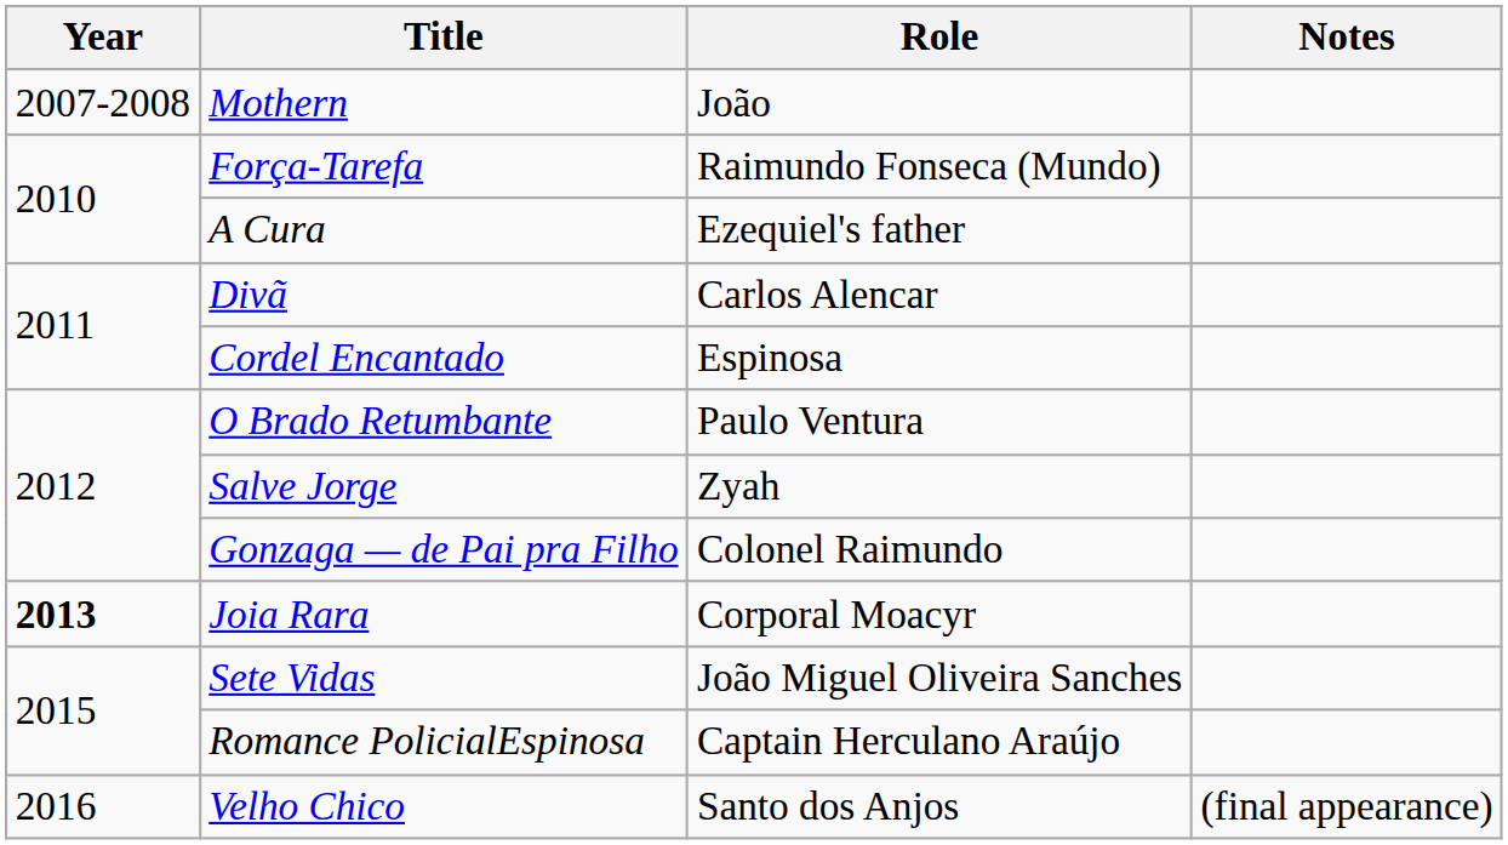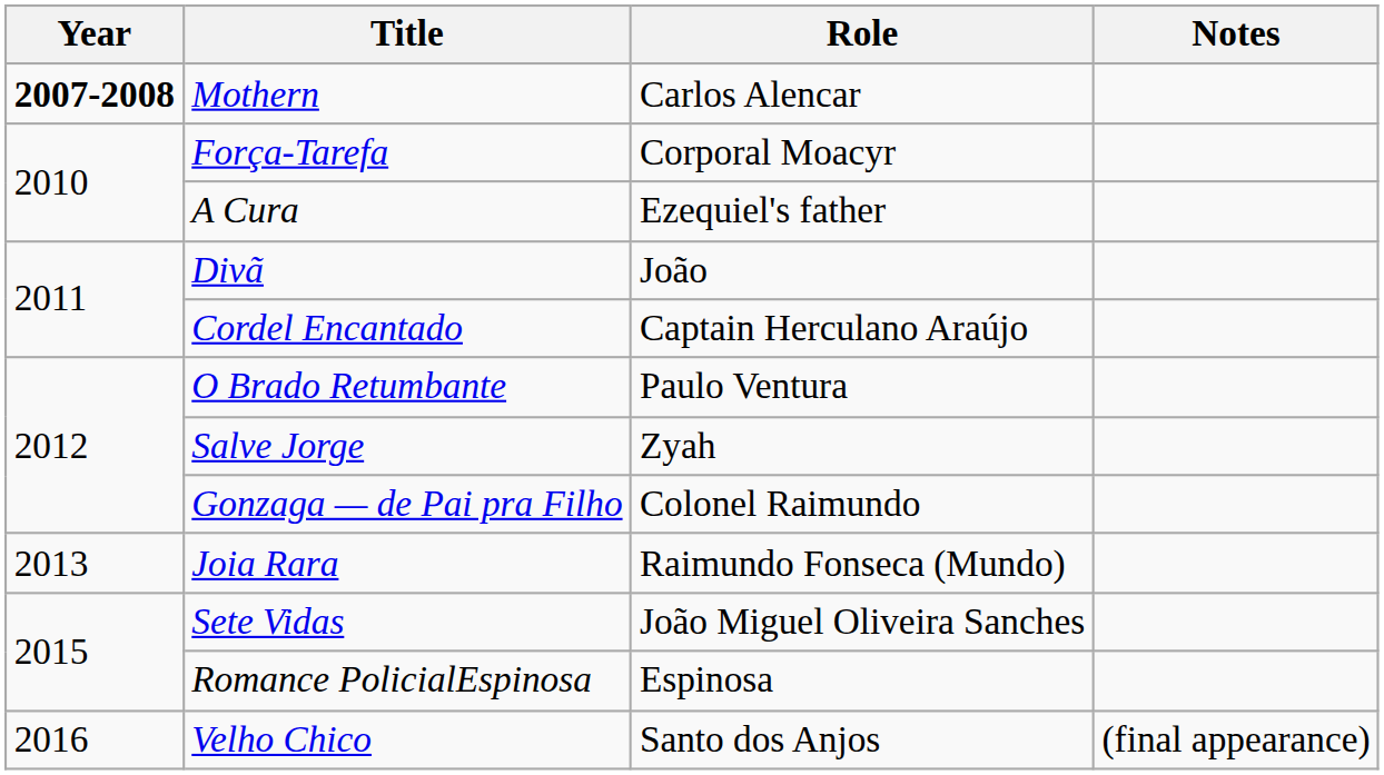 <table class="wikitable">
 <tr>
 <th>Year</th>
 <th>Title</th>
 <th>Role</th>
 <th>Notes</th>
 </tr>
 <tr>
-<td>2007-2008</td>
+<td><strong>2007-2008</strong></td>
 <td><em><a href='#'>Mothern</a></em></td>
-<td>João</td>
+<td>Carlos Alencar</td>
 <td></td>
 </tr>
 <tr>
 <td Rowspan = "2">2010</td>
 <td><em><a href='#'>Força-Tarefa</a></em></td>
-<td>Raimundo Fonseca (Mundo)</td>
+<td>Corporal Moacyr</td>
 <td></td>
 </tr>
 <tr>
 <td><em>A Cura</em></td>
 <td>Ezequiel's father</td>
 <td></td>
 </tr>
 <tr>
 <td Rowspan = "2">2011</td>
 <td><em><a href='#'>Divã</a></em></td>
-<td>Carlos Alencar</td>
+<td>João</td>
 <td></td>
 </tr>
 <tr>
 <td><em><a href='#'>Cordel Encantado</a></em></td>
-<td>Espinosa</td>
+<td>Captain Herculano Araújo</td>
 <td></td>
 </tr>
 <tr>
 <td Rowspan = "3">2012</td>
 <td><em><a href='#'>O Brado Retumbante</a></em></td>
 <td>Paulo Ventura</td>
 <td></td>
 </tr>
 <tr>
 <td><em><a href='#'>Salve Jorge</a></em></td>
 <td>Zyah</td>
 <td></td>
 </tr>
 <tr>
 <td><em><a href='#'>Gonzaga — de Pai pra Filho</a></em></td>
 <td>Colonel Raimundo</td>
 <td></td>
 </tr>
 <tr>
-<td><strong>2013</strong></td>
+<td>2013</td>
 <td><em><a href='#'>Joia Rara</a></em></td>
-<td>Corporal Moacyr</td>
+<td>Raimundo Fonseca (Mundo)</td>
 <td></td>
 </tr>
 <tr>
 <td Rowspan = 2>2015</td>
 <td><em><a href='#'>Sete Vidas</a></em></td>
 <td>João Miguel Oliveira Sanches</td>
 <td></td>
 </tr>
 <tr>
 <td><em>Romance PolicialEspinosa</em></td>
-<td>Captain Herculano Araújo</td>
+<td>Espinosa</td>
 <td></td>
 </tr>
 <tr>
 <td>2016</td>
 <td><em><a href='#'>Velho Chico</a></em></td>
 <td>Santo dos Anjos</td>
 <td>(final appearance)</td>
 </tr>
 </table>
